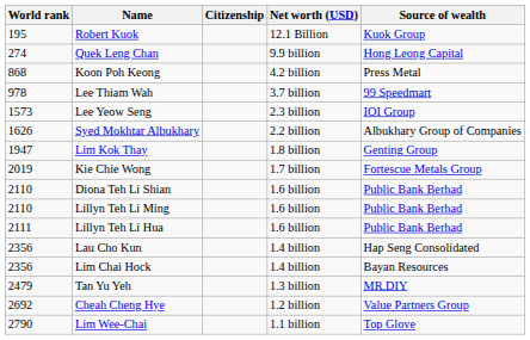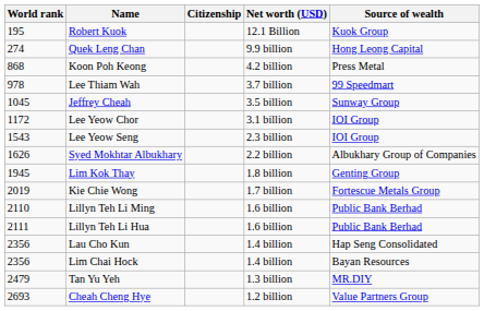 <table class="wikitable">
 <tr>
 <th>World rank</th>
 <th>Name</th>
 <th>Citizenship</th>
 <th>Net worth (<a href='#'>USD</a>)</th>
 <th>Source of wealth</th>
 </tr>
 <tr>
 <td>195</td>
 <td><a href='#'>Robert Kuok</a></td>
 <td></td>
 <td>12.1 Billion</td>
 <td><a href='#'>Kuok Group</a></td>
 </tr>
 <tr>
 <td>274</td>
 <td><a href='#'>Quek Leng Chan</a></td>
 <td></td>
 <td>9.9 billion</td>
 <td><a href='#'>Hong Leong Capital</a></td>
 </tr>
 <tr>
 <td>868</td>
 <td>Koon Poh Keong</td>
 <td></td>
 <td>4.2 billion</td>
 <td>Press Metal</td>
 </tr>
 <tr>
 <td>978</td>
 <td>Lee Thiam Wah</td>
 <td></td>
 <td>3.7 billion</td>
 <td><a href='#'>99 Speedmart</a></td>
 </tr>
 <tr>
-<td>1573</td>
+<td>1045</td>
+<td><a href='#'>Jeffrey Cheah</a></td>
+<td></td>
+<td>3.5 billion</td>
+<td><a href='#'>Sunway Group</a></td>
+</tr>
+<tr>
+<td>1172</td>
+<td>Lee Yeow Chor</td>
+<td></td>
+<td>3.1 billion</td>
+<td><a href='#'>IOI Group</a></td>
+</tr>
+<tr>
+<td>1543</td>
 <td>Lee Yeow Seng</td>
 <td></td>
 <td>2.3 billion</td>
 <td><a href='#'>IOI Group</a></td>
 </tr>
 <tr>
 <td>1626</td>
 <td><a href='#'>Syed Mokhtar Albukhary</a></td>
 <td></td>
 <td>2.2 billion</td>
 <td>Albukhary Group of Companies</td>
 </tr>
 <tr>
-<td>1947</td>
+<td>1945</td>
 <td><a href='#'>Lim Kok Thay</a></td>
 <td></td>
 <td>1.8 billion</td>
 <td><a href='#'>Genting Group</a></td>
 </tr>
 <tr>
 <td>2019</td>
 <td>Kie Chie Wong</td>
 <td></td>
 <td>1.7 billion</td>
 <td><a href='#'>Fortescue Metals Group</a></td>
-</tr>
-<tr>
-<td>2110</td>
-<td>Diona Teh Li Shian</td>
-<td></td>
-<td>1.6 billion</td>
-<td><a href='#'>Public Bank Berhad</a></td>
 </tr>
 <tr>
 <td>2110</td>
 <td>Lillyn Teh Li Ming</td>
 <td></td>
 <td>1.6 billion</td>
 <td><a href='#'>Public Bank Berhad</a></td>
 </tr>
 <tr>
 <td>2111</td>
 <td>Lillyn Teh Li Hua</td>
 <td></td>
 <td>1.6 billion</td>
 <td><a href='#'>Public Bank Berhad</a></td>
 </tr>
 <tr>
 <td>2356</td>
 <td>Lau Cho Kun</td>
 <td></td>
 <td>1.4 billion</td>
 <td>Hap Seng Consolidated</td>
 </tr>
 <tr>
 <td>2356</td>
 <td>Lim Chai Hock</td>
 <td></td>
 <td>1.4 billion</td>
 <td>Bayan Resources</td>
 </tr>
 <tr>
 <td>2479</td>
 <td>Tan Yu Yeh</td>
 <td></td>
 <td>1.3 billion</td>
 <td><a href='#'>MR.DIY</a></td>
 </tr>
 <tr>
-<td>2692</td>
+<td>2693</td>
 <td><a href='#'>Cheah Cheng Hye</a></td>
 <td></td>
 <td>1.2 billion</td>
 <td><a href='#'>Value Partners Group</a></td>
 </tr>
-<tr>
-<td>2790</td>
-<td><a href='#'>Lim Wee-Chai</a></td>
-<td></td>
-<td>1.1 billion</td>
-<td><a href='#'>Top Glove</a></td>
-</tr>
 </table>
